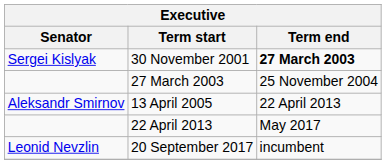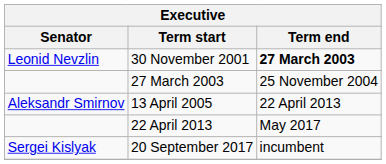 <table class="wikitable sortable">
 <tr>
 <th colspan=3>Executive</th>
 </tr>
 <tr>
 <th>Senator</th>
 <th>Term start</th>
 <th>Term end</th>
 </tr>
 <tr>
-<td><a href='#'>Sergei Kislyak</a></td>
+<td><a href='#'>Leonid Nevzlin</a></td>
 <td>30 November 2001</td>
 <td><strong>27 March 2003</strong></td>
 </tr>
 <tr>
 <td></td>
 <td>27 March 2003</td>
 <td>25 November 2004</td>
 </tr>
 <tr>
 <td><a href='#'>Aleksandr Smirnov</a></td>
 <td>13 April 2005</td>
 <td>22 April 2013</td>
 </tr>
 <tr>
 <td></td>
 <td>22 April 2013</td>
 <td>May 2017</td>
 </tr>
 <tr>
-<td><a href='#'>Leonid Nevzlin</a></td>
+<td><a href='#'>Sergei Kislyak</a></td>
 <td>20 September 2017</td>
 <td>incumbent</td>
 </tr>
 <tr>
 </tr>
 </table>
